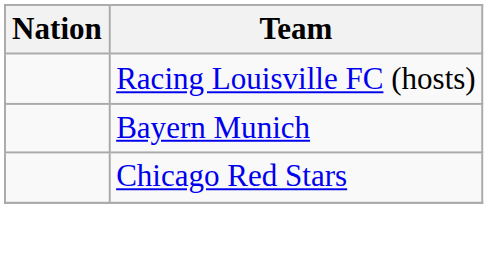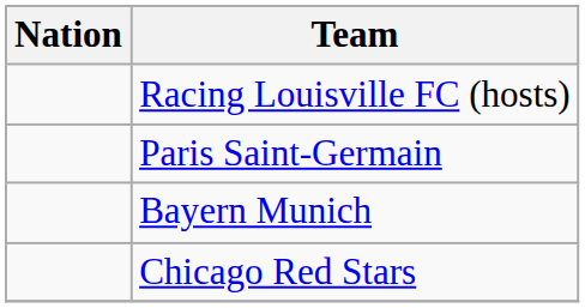 <table class="wikitable">
 <tr>
 <th>Nation</th>
 <th>Team</th>
 </tr>
 <tr>
 <td></td>
 <td><a href='#'>Racing Louisville FC</a> (hosts)</td>
+</tr>
+<tr>
+<td></td>
+<td><a href='#'>Paris Saint-Germain</a></td>
 </tr>
 <tr>
 <td></td>
 <td><a href='#'>Bayern Munich</a></td>
 </tr>
 <tr>
 <td></td>
 <td><a href='#'>Chicago Red Stars</a></td>
 </tr>
 <tr>
 </tr>
 </table>
